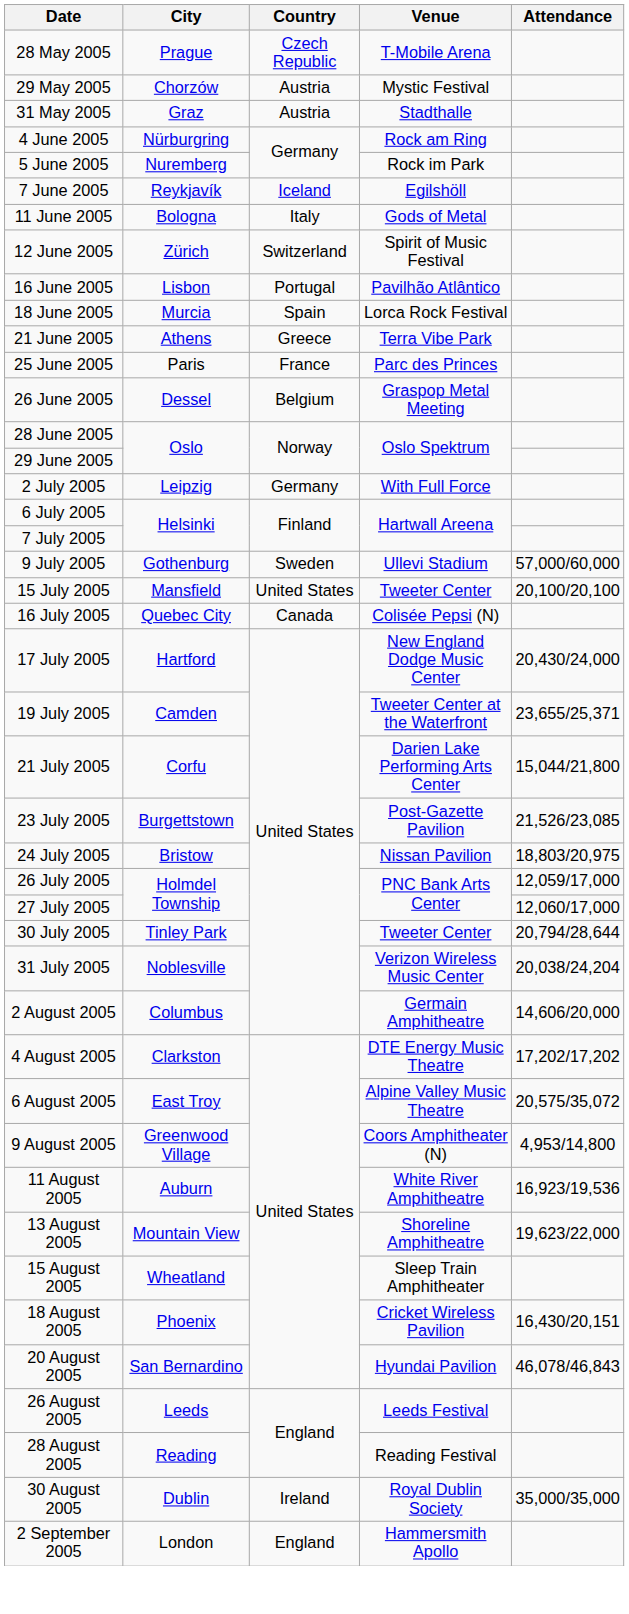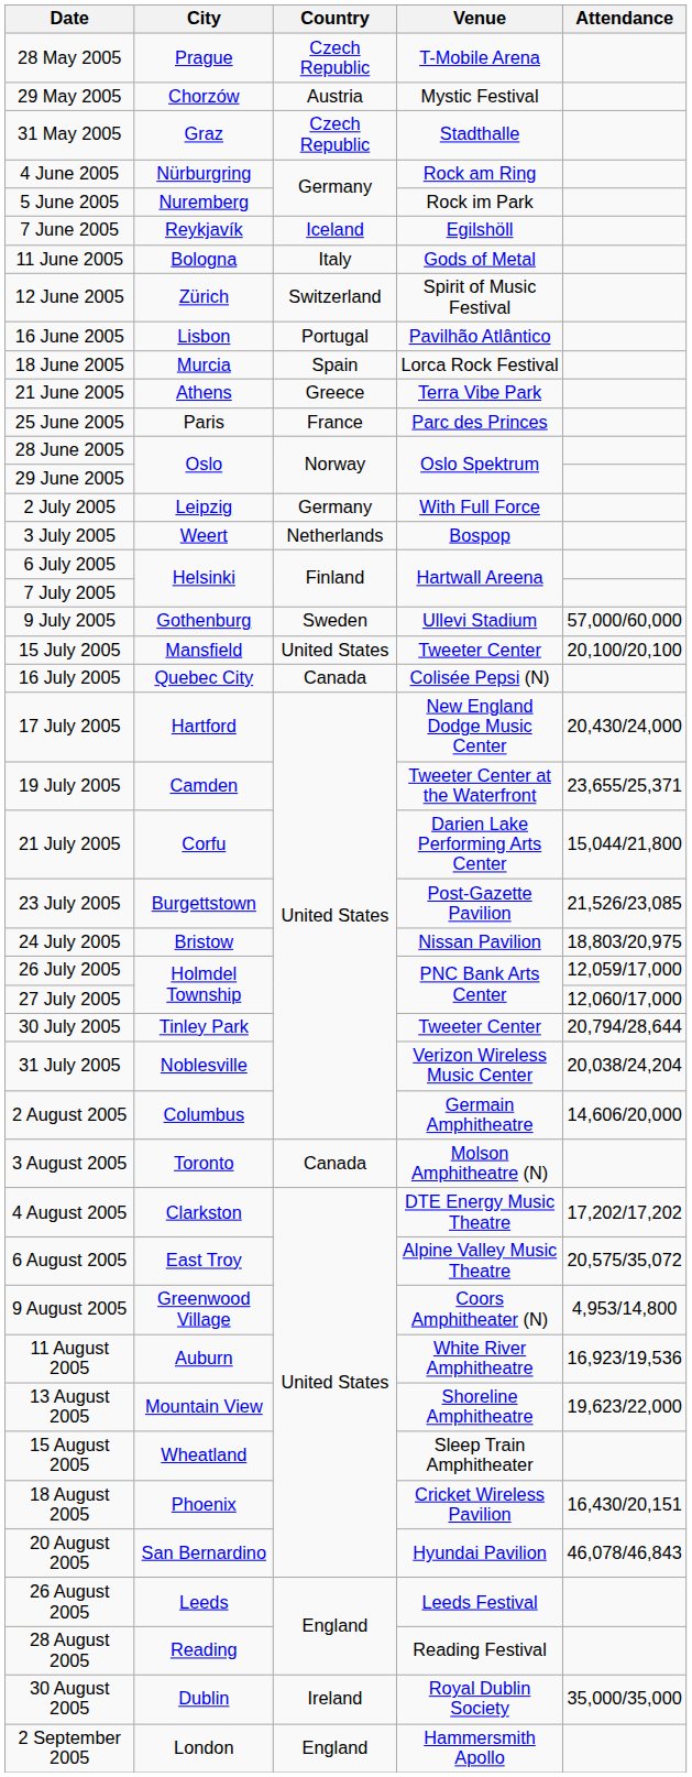 <table class="wikitable" style="text-align:center;">
 <tr>
 <th width="150">Date</th>
 <th width="150">City</th>
 <th width="125">Country</th>
 <th width="200">Venue</th>
 <th width="100">Attendance</th>
 </tr>
 <tr>
 <td>28 May 2005</td>
 <td><a href='#'>Prague</a></td>
 <td><a href='#'>Czech Republic</a></td>
 <td><a href='#'>T-Mobile Arena</a></td>
 <td></td>
 </tr>
 <tr>
 <td>29 May 2005</td>
 <td><a href='#'>Chorzów</a></td>
 <td>Austria</td>
 <td>Mystic Festival</td>
 <td></td>
 </tr>
 <tr>
 <td>31 May 2005</td>
 <td><a href='#'>Graz</a></td>
-<td>Austria</td>
+<td><a href='#'>Czech Republic</a></td>
 <td><a href='#'>Stadthalle</a></td>
 <td></td>
 </tr>
 <tr>
 <td>4 June 2005</td>
 <td><a href='#'>Nürburgring</a></td>
 <td rowspan="2">Germany</td>
 <td><a href='#'>Rock am Ring</a></td>
 <td></td>
 </tr>
 <tr>
 <td>5 June 2005</td>
 <td><a href='#'>Nuremberg</a></td>
 <td>Rock im Park</td>
 <td></td>
 </tr>
 <tr>
 <td>7 June 2005</td>
 <td><a href='#'>Reykjavík</a></td>
 <td><a href='#'>Iceland</a></td>
 <td><a href='#'>Egilshöll</a></td>
 <td></td>
 </tr>
 <tr>
 <td>11 June 2005</td>
 <td><a href='#'>Bologna</a></td>
 <td>Italy</td>
 <td><a href='#'>Gods of Metal</a></td>
 <td></td>
 </tr>
 <tr>
 <td>12 June 2005</td>
 <td><a href='#'>Zürich</a></td>
 <td>Switzerland</td>
 <td>Spirit of Music Festival</td>
 <td></td>
 </tr>
 <tr>
 <td>16 June 2005</td>
 <td><a href='#'>Lisbon</a></td>
 <td>Portugal</td>
 <td><a href='#'>Pavilhão Atlântico</a></td>
 <td></td>
 </tr>
 <tr>
 <td>18 June 2005</td>
 <td><a href='#'>Murcia</a></td>
 <td>Spain</td>
 <td>Lorca Rock Festival</td>
 <td></td>
 </tr>
 <tr>
 <td>21 June 2005</td>
 <td><a href='#'>Athens</a></td>
 <td>Greece</td>
 <td><a href='#'>Terra Vibe Park</a></td>
 <td></td>
 </tr>
 <tr>
 <td>25 June 2005</td>
 <td>Paris</td>
 <td>France</td>
 <td><a href='#'>Parc des Princes</a></td>
 <td></td>
 </tr>
 <tr>
-<td>26 June 2005</td>
-<td><a href='#'>Dessel</a></td>
-<td>Belgium</td>
-<td><a href='#'>Graspop Metal Meeting</a></td>
-<td></td>
-</tr>
-<tr>
 <td>28 June 2005</td>
 <td rowspan="2"><a href='#'>Oslo</a></td>
 <td rowspan="2">Norway</td>
 <td rowspan="2"><a href='#'>Oslo Spektrum</a></td>
 <td></td>
 </tr>
 <tr>
 <td>29 June 2005</td>
 <td></td>
 </tr>
 <tr>
 <td align="center">2 July 2005</td>
 <td><a href='#'>Leipzig</a></td>
 <td>Germany</td>
 <td><a href='#'>With Full Force</a></td>
+<td></td>
+</tr>
+<tr>
+<td>3 July 2005</td>
+<td><a href='#'>Weert</a></td>
+<td>Netherlands</td>
+<td><a href='#'>Bospop</a></td>
 <td></td>
 </tr>
 <tr>
 <td>6 July 2005</td>
 <td rowspan="2"><a href='#'>Helsinki</a></td>
 <td rowspan="2">Finland</td>
 <td rowspan="2"><a href='#'>Hartwall Areena</a></td>
 <td></td>
 </tr>
 <tr>
 <td>7 July 2005</td>
 <td></td>
 </tr>
 <tr>
 <td>9 July 2005</td>
 <td><a href='#'>Gothenburg</a></td>
 <td>Sweden</td>
 <td><a href='#'>Ullevi Stadium</a></td>
 <td>57,000/60,000</td>
 </tr>
 <tr>
 <td>15 July 2005</td>
 <td><a href='#'>Mansfield</a></td>
 <td>United States</td>
 <td><a href='#'>Tweeter Center</a></td>
 <td>20,100/20,100</td>
 </tr>
 <tr>
 <td>16 July 2005</td>
 <td><a href='#'>Quebec City</a></td>
 <td>Canada</td>
 <td><a href='#'>Colisée Pepsi</a> (N)</td>
 <td></td>
 </tr>
 <tr>
 <td>17 July 2005</td>
 <td><a href='#'>Hartford</a></td>
 <td rowspan="10">United States</td>
 <td><a href='#'>New England Dodge Music Center</a></td>
 <td>20,430/24,000</td>
 </tr>
 <tr>
 <td>19 July 2005</td>
 <td><a href='#'>Camden</a></td>
 <td><a href='#'>Tweeter Center at the Waterfront</a></td>
 <td>23,655/25,371</td>
 </tr>
 <tr>
 <td>21 July 2005</td>
 <td><a href='#'>Corfu</a></td>
 <td><a href='#'>Darien Lake Performing Arts Center</a></td>
 <td>15,044/21,800</td>
 </tr>
 <tr>
 <td>23 July 2005</td>
 <td><a href='#'>Burgettstown</a></td>
 <td><a href='#'>Post-Gazette Pavilion</a></td>
 <td>21,526/23,085</td>
 </tr>
 <tr>
 <td>24 July 2005</td>
 <td><a href='#'>Bristow</a></td>
 <td><a href='#'>Nissan Pavilion</a></td>
 <td>18,803/20,975</td>
 </tr>
 <tr>
 <td>26 July 2005</td>
 <td rowspan="2"><a href='#'>Holmdel Township</a></td>
 <td rowspan="2"><a href='#'>PNC Bank Arts Center</a></td>
 <td>12,059/17,000</td>
 </tr>
 <tr>
 <td>27 July 2005</td>
 <td>12,060/17,000</td>
 </tr>
 <tr>
 <td>30 July 2005</td>
 <td><a href='#'>Tinley Park</a></td>
 <td><a href='#'>Tweeter Center</a></td>
 <td>20,794/28,644</td>
 </tr>
 <tr>
 <td>31 July 2005</td>
 <td><a href='#'>Noblesville</a></td>
 <td><a href='#'>Verizon Wireless Music Center</a></td>
 <td>20,038/24,204</td>
 </tr>
 <tr>
 <td>2 August 2005</td>
 <td><a href='#'>Columbus</a></td>
 <td><a href='#'>Germain Amphitheatre</a></td>
 <td>14,606/20,000</td>
 </tr>
 <tr>
+<td>3 August 2005</td>
+<td><a href='#'>Toronto</a></td>
+<td>Canada</td>
+<td><a href='#'>Molson Amphitheatre</a> (N)</td>
+<td></td>
+</tr>
+<tr>
 <td>4 August 2005</td>
 <td><a href='#'>Clarkston</a></td>
 <td rowspan="8">United States</td>
 <td><a href='#'>DTE Energy Music Theatre</a></td>
 <td>17,202/17,202</td>
 </tr>
 <tr>
 <td>6 August 2005</td>
 <td><a href='#'>East Troy</a></td>
 <td><a href='#'>Alpine Valley Music Theatre</a></td>
 <td>20,575/35,072</td>
 </tr>
 <tr>
 <td>9 August 2005</td>
 <td><a href='#'>Greenwood Village</a></td>
 <td><a href='#'>Coors Amphitheater</a> (N)</td>
 <td>4,953/14,800</td>
 </tr>
 <tr>
 <td>11 August 2005</td>
 <td><a href='#'>Auburn</a></td>
 <td><a href='#'>White River Amphitheatre</a></td>
 <td>16,923/19,536</td>
 </tr>
 <tr>
 <td>13 August 2005</td>
 <td><a href='#'>Mountain View</a></td>
 <td><a href='#'>Shoreline Amphitheatre</a></td>
 <td>19,623/22,000</td>
 </tr>
 <tr>
 <td>15 August 2005</td>
 <td><a href='#'>Wheatland</a></td>
 <td>Sleep Train Amphitheater</td>
 <td></td>
 </tr>
 <tr>
 <td>18 August 2005</td>
 <td><a href='#'>Phoenix</a></td>
 <td><a href='#'>Cricket Wireless Pavilion</a></td>
 <td>16,430/20,151</td>
 </tr>
 <tr>
 <td>20 August 2005</td>
 <td><a href='#'>San Bernardino</a></td>
 <td><a href='#'>Hyundai Pavilion</a></td>
 <td>46,078/46,843</td>
 </tr>
 <tr>
 <td>26 August 2005</td>
 <td><a href='#'>Leeds</a></td>
 <td rowspan="2">England</td>
 <td><a href='#'>Leeds Festival</a></td>
 <td></td>
 </tr>
 <tr>
 <td>28 August 2005</td>
 <td><a href='#'>Reading</a></td>
 <td>Reading Festival</td>
 <td></td>
 </tr>
 <tr>
 <td>30 August 2005</td>
 <td><a href='#'>Dublin</a></td>
 <td>Ireland</td>
 <td><a href='#'>Royal Dublin Society</a></td>
 <td>35,000/35,000</td>
 </tr>
 <tr>
 <td>2 September 2005</td>
 <td>London</td>
 <td>England</td>
 <td><a href='#'>Hammersmith Apollo</a></td>
 <td></td>
 </tr>
 </table>
